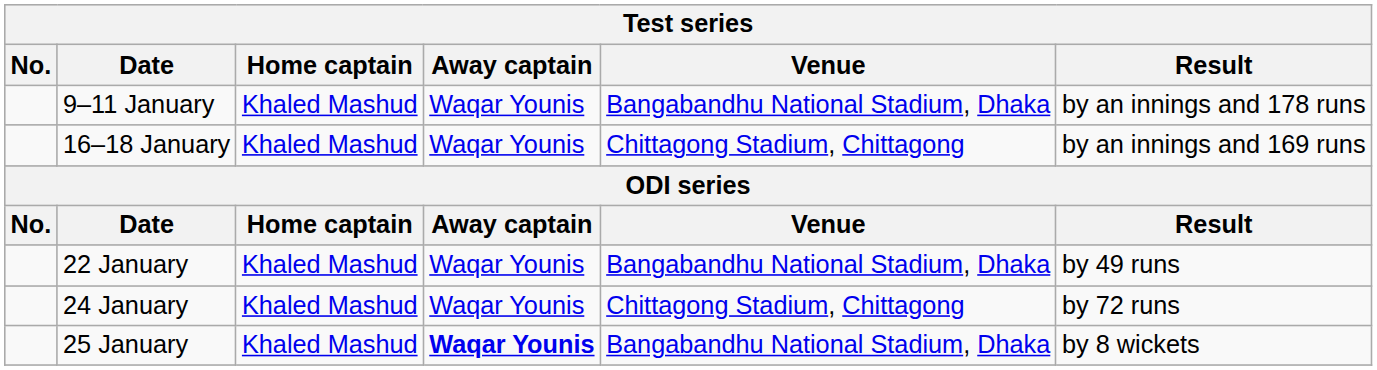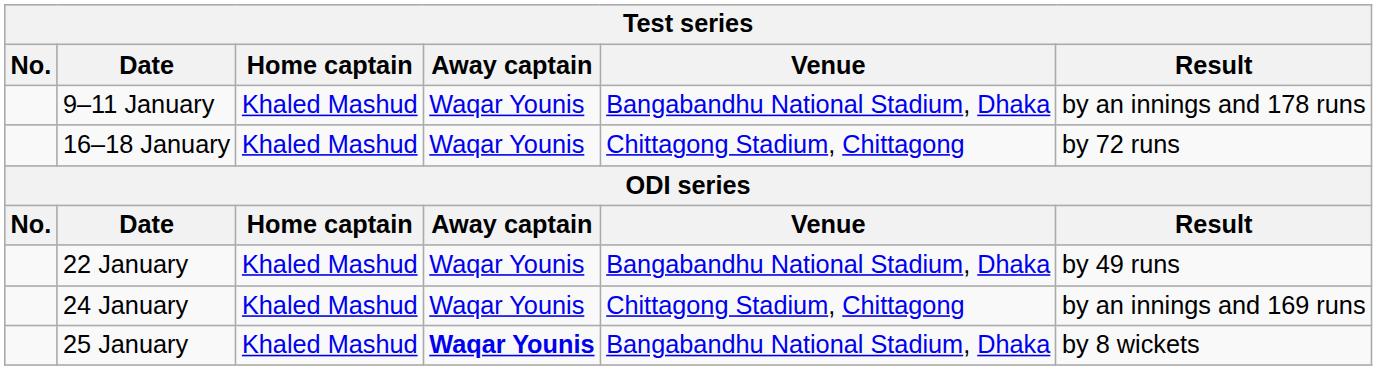 <table class="wikitable">
 <tr>
 <th colspan="9">Test series</th>
 </tr>
 <tr>
 <th>No.</th>
 <th>Date</th>
 <th>Home captain</th>
 <th>Away captain</th>
 <th>Venue</th>
 <th>Result</th>
 </tr>
 <tr>
 <td></td>
 <td>9–11 January</td>
 <td><a href='#'>Khaled Mashud</a></td>
 <td><a href='#'>Waqar Younis</a></td>
 <td><a href='#'>Bangabandhu National Stadium</a>, <a href='#'>Dhaka</a></td>
 <td> by an innings and 178 runs</td>
 </tr>
 <tr>
 <td></td>
 <td>16–18 January</td>
 <td><a href='#'>Khaled Mashud</a></td>
 <td><a href='#'>Waqar Younis</a></td>
 <td><a href='#'>Chittagong Stadium</a>, <a href='#'>Chittagong</a></td>
-<td> by an innings and 169 runs</td>
+<td> by 72 runs</td>
 </tr>
 <tr>
 <th colspan="9">ODI series</th>
 </tr>
 <tr>
 <th>No.</th>
 <th>Date</th>
 <th>Home captain</th>
 <th>Away captain</th>
 <th>Venue</th>
 <th>Result</th>
 </tr>
 <tr>
 <td></td>
 <td>22 January</td>
 <td><a href='#'>Khaled Mashud</a></td>
 <td><a href='#'>Waqar Younis</a></td>
 <td><a href='#'>Bangabandhu National Stadium</a>, <a href='#'>Dhaka</a></td>
 <td> by 49 runs</td>
 </tr>
 <tr>
 <td></td>
 <td>24 January</td>
 <td><a href='#'>Khaled Mashud</a></td>
 <td><a href='#'>Waqar Younis</a></td>
 <td><a href='#'>Chittagong Stadium</a>, <a href='#'>Chittagong</a></td>
-<td> by 72 runs</td>
+<td> by an innings and 169 runs</td>
 </tr>
 <tr>
 <td></td>
 <td>25 January</td>
 <td><a href='#'>Khaled Mashud</a></td>
 <td><strong><a href='#'>Waqar Younis</a></strong></td>
 <td><a href='#'>Bangabandhu National Stadium</a>, <a href='#'>Dhaka</a></td>
 <td> by 8 wickets</td>
 </tr>
 </table>
